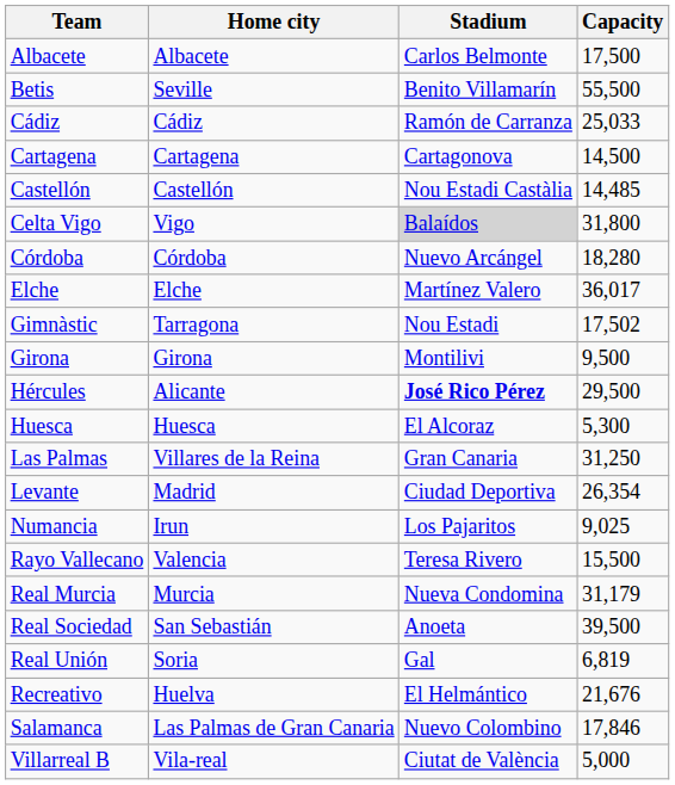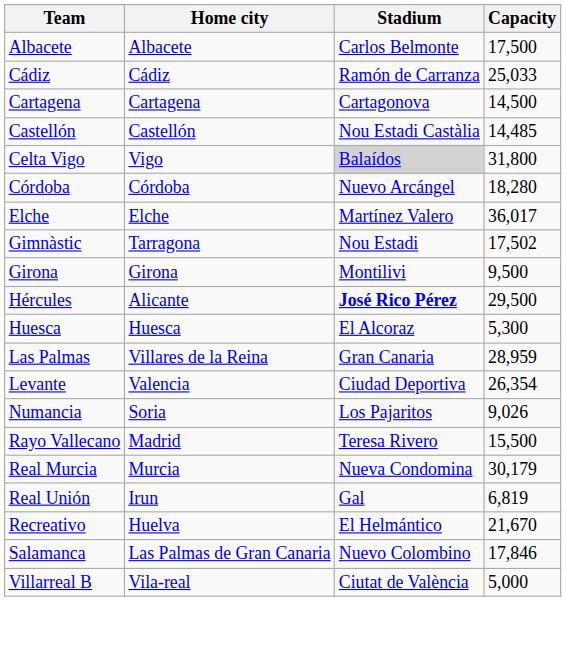 <table class="wikitable sortable">
 <tr>
 <th>Team</th>
 <th>Home city</th>
 <th>Stadium</th>
 <th>Capacity</th>
 </tr>
 <tr>
 <td><a href='#'>Albacete</a></td>
 <td><a href='#'>Albacete</a></td>
 <td><a href='#'>Carlos Belmonte</a></td>
 <td>17,500</td>
-</tr>
-<tr>
-<td><a href='#'>Betis</a></td>
-<td><a href='#'>Seville</a></td>
-<td><a href='#'>Benito Villamarín</a></td>
-<td>55,500</td>
 </tr>
 <tr>
 <td><a href='#'>Cádiz</a></td>
 <td><a href='#'>Cádiz</a></td>
 <td><a href='#'>Ramón de Carranza</a></td>
 <td>25,033</td>
 </tr>
 <tr>
 <td><a href='#'>Cartagena</a></td>
 <td><a href='#'>Cartagena</a></td>
 <td><a href='#'>Cartagonova</a></td>
 <td>14,500</td>
 </tr>
 <tr>
 <td><a href='#'>Castellón</a></td>
 <td><a href='#'>Castellón</a></td>
 <td><a href='#'>Nou Estadi Castàlia</a></td>
 <td>14,485</td>
 </tr>
 <tr>
 <td><a href='#'>Celta Vigo</a></td>
 <td><a href='#'>Vigo</a></td>
 <td style="background: lightgrey;"><a href='#'>Balaídos</a></td>
 <td>31,800</td>
 </tr>
 <tr>
 <td><a href='#'>Córdoba</a></td>
 <td><a href='#'>Córdoba</a></td>
 <td><a href='#'>Nuevo Arcángel</a></td>
 <td>18,280</td>
 </tr>
 <tr>
 <td><a href='#'>Elche</a></td>
 <td><a href='#'>Elche</a></td>
 <td><a href='#'>Martínez Valero</a></td>
 <td>36,017</td>
 </tr>
 <tr>
 <td><a href='#'>Gimnàstic</a></td>
 <td><a href='#'>Tarragona</a></td>
 <td><a href='#'>Nou Estadi</a></td>
 <td>17,502</td>
 </tr>
 <tr>
 <td><a href='#'>Girona</a></td>
 <td><a href='#'>Girona</a></td>
 <td><a href='#'>Montilivi</a></td>
 <td>9,500</td>
 </tr>
 <tr>
 <td><a href='#'>Hércules</a></td>
 <td><a href='#'>Alicante</a></td>
 <td><strong><a href='#'>José Rico Pérez</a></strong></td>
 <td>29,500</td>
 </tr>
 <tr>
 <td><a href='#'>Huesca</a></td>
 <td><a href='#'>Huesca</a></td>
 <td><a href='#'>El Alcoraz</a></td>
 <td>5,300</td>
 </tr>
 <tr>
 <td><a href='#'>Las Palmas</a></td>
 <td><a href='#'>Villares de la Reina</a></td>
 <td><a href='#'>Gran Canaria</a></td>
-<td>31,250</td>
+<td>28,959</td>
 </tr>
 <tr>
 <td><a href='#'>Levante</a></td>
-<td><a href='#'>Madrid</a></td>
+<td><a href='#'>Valencia</a></td>
 <td><a href='#'>Ciudad Deportiva</a></td>
 <td>26,354</td>
 </tr>
 <tr>
 <td><a href='#'>Numancia</a></td>
-<td><a href='#'>Irun</a></td>
+<td><a href='#'>Soria</a></td>
 <td><a href='#'>Los Pajaritos</a></td>
-<td>9,025</td>
+<td>9,026</td>
 </tr>
 <tr>
 <td><a href='#'>Rayo Vallecano</a></td>
-<td><a href='#'>Valencia</a></td>
+<td><a href='#'>Madrid</a></td>
 <td><a href='#'>Teresa Rivero</a></td>
 <td>15,500</td>
 </tr>
 <tr>
 <td><a href='#'>Real Murcia</a></td>
 <td><a href='#'>Murcia</a></td>
 <td><a href='#'>Nueva Condomina</a></td>
-<td>31,179</td>
-</tr>
-<tr>
-<td><a href='#'>Real Sociedad</a></td>
-<td><a href='#'>San Sebastián</a></td>
-<td><a href='#'>Anoeta</a></td>
-<td>39,500</td>
+<td>30,179</td>
 </tr>
 <tr>
 <td><a href='#'>Real Unión</a></td>
-<td><a href='#'>Soria</a></td>
+<td><a href='#'>Irun</a></td>
 <td><a href='#'>Gal</a></td>
 <td>6,819</td>
 </tr>
 <tr>
 <td><a href='#'>Recreativo</a></td>
 <td><a href='#'>Huelva</a></td>
 <td><a href='#'>El Helmántico</a></td>
-<td>21,676</td>
+<td>21,670</td>
 </tr>
 <tr>
 <td><a href='#'>Salamanca</a></td>
 <td><a href='#'>Las Palmas de Gran Canaria</a></td>
 <td><a href='#'>Nuevo Colombino</a></td>
 <td>17,846</td>
 </tr>
 <tr>
 <td><a href='#'>Villarreal B</a></td>
 <td><a href='#'>Vila-real</a></td>
 <td><a href='#'>Ciutat de València</a></td>
 <td>5,000</td>
 </tr>
 </table>
